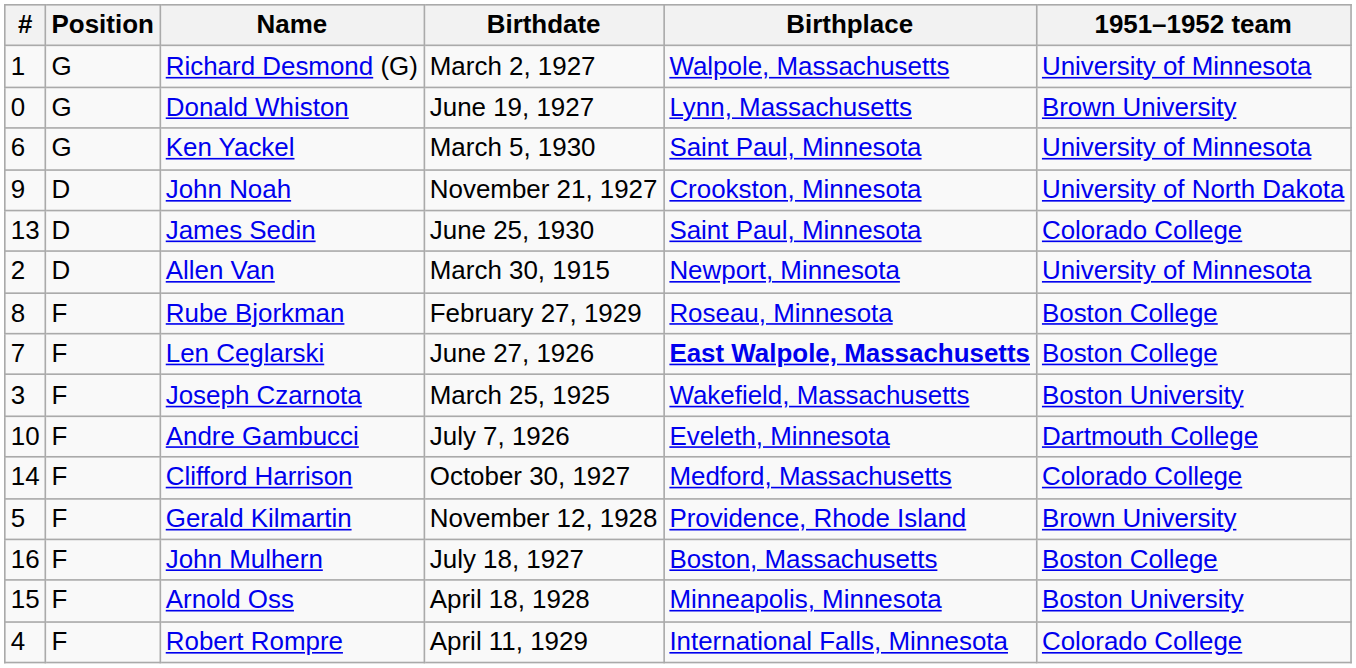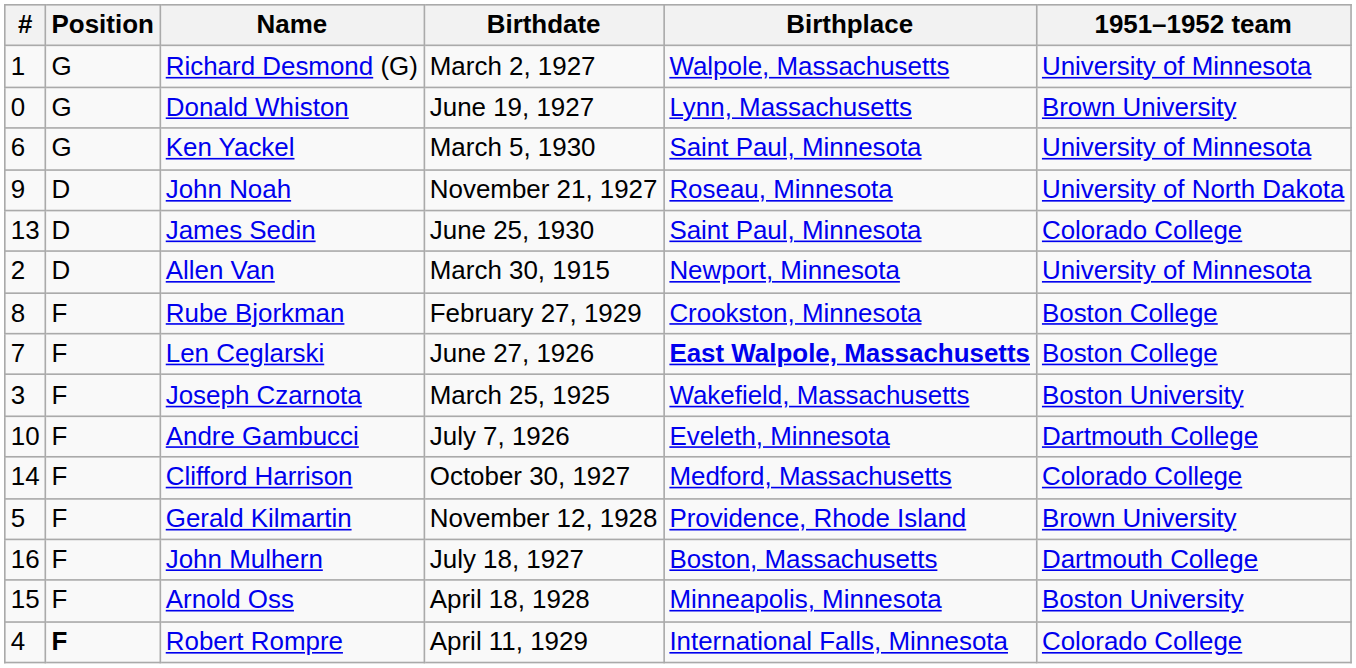 <table class="wikitable sortable">
 <tr>
 <th>#</th>
 <th>Position</th>
 <th>Name</th>
 <th>Birthdate</th>
 <th>Birthplace</th>
 <th>1951–1952 team</th>
 </tr>
 <tr>
 <td>1</td>
 <td>G</td>
 <td><a href='#'>Richard Desmond</a> (G)</td>
 <td>March 2, 1927</td>
 <td><a href='#'>Walpole, Massachusetts</a></td>
 <td><a href='#'>University of Minnesota</a></td>
 </tr>
 <tr>
 <td>0</td>
 <td>G</td>
 <td><a href='#'>Donald Whiston</a></td>
 <td>June 19, 1927</td>
 <td><a href='#'>Lynn, Massachusetts</a></td>
 <td><a href='#'>Brown University</a></td>
 </tr>
 <tr>
 <td>6</td>
 <td>G</td>
 <td><a href='#'>Ken Yackel</a></td>
 <td>March 5, 1930</td>
 <td><a href='#'>Saint Paul, Minnesota</a></td>
 <td><a href='#'>University of Minnesota</a></td>
 </tr>
 <tr>
 <td>9</td>
 <td>D</td>
 <td><a href='#'>John Noah</a></td>
 <td>November 21, 1927</td>
-<td><a href='#'>Crookston, Minnesota</a></td>
+<td><a href='#'>Roseau, Minnesota</a></td>
 <td><a href='#'>University of North Dakota</a></td>
 </tr>
 <tr>
 <td>13</td>
 <td>D</td>
 <td><a href='#'>James Sedin</a></td>
 <td>June 25, 1930</td>
 <td><a href='#'>Saint Paul, Minnesota</a></td>
 <td><a href='#'>Colorado College</a></td>
 </tr>
 <tr>
 <td>2</td>
 <td>D</td>
 <td><a href='#'>Allen Van</a></td>
 <td>March 30, 1915</td>
 <td><a href='#'>Newport, Minnesota</a></td>
 <td><a href='#'>University of Minnesota</a></td>
 </tr>
 <tr>
 <td>8</td>
 <td>F</td>
 <td><a href='#'>Rube Bjorkman</a></td>
 <td>February 27, 1929</td>
-<td><a href='#'>Roseau, Minnesota</a></td>
+<td><a href='#'>Crookston, Minnesota</a></td>
 <td><a href='#'>Boston College</a></td>
 </tr>
 <tr>
 <td>7</td>
 <td>F</td>
 <td><a href='#'>Len Ceglarski</a></td>
 <td>June 27, 1926</td>
 <td><strong><a href='#'>East Walpole, Massachusetts</a></strong></td>
 <td><a href='#'>Boston College</a></td>
 </tr>
 <tr>
 <td>3</td>
 <td>F</td>
 <td><a href='#'>Joseph Czarnota</a></td>
 <td>March 25, 1925</td>
 <td><a href='#'>Wakefield, Massachusetts</a></td>
 <td><a href='#'>Boston University</a></td>
 </tr>
 <tr>
 <td>10</td>
 <td>F</td>
 <td><a href='#'>Andre Gambucci</a></td>
 <td>July 7, 1926</td>
 <td><a href='#'>Eveleth, Minnesota</a></td>
 <td><a href='#'>Dartmouth College</a></td>
 </tr>
 <tr>
 <td>14</td>
 <td>F</td>
 <td><a href='#'>Clifford Harrison</a></td>
 <td>October 30, 1927</td>
 <td><a href='#'>Medford, Massachusetts</a></td>
 <td><a href='#'>Colorado College</a></td>
 </tr>
 <tr>
 <td>5</td>
 <td>F</td>
 <td><a href='#'>Gerald Kilmartin</a></td>
 <td>November 12, 1928</td>
 <td><a href='#'>Providence, Rhode Island</a></td>
 <td><a href='#'>Brown University</a></td>
 </tr>
 <tr>
 <td>16</td>
 <td>F</td>
 <td><a href='#'>John Mulhern</a></td>
 <td>July 18, 1927</td>
 <td><a href='#'>Boston, Massachusetts</a></td>
-<td><a href='#'>Boston College</a></td>
+<td><a href='#'>Dartmouth College</a></td>
 </tr>
 <tr>
 <td>15</td>
 <td>F</td>
 <td><a href='#'>Arnold Oss</a></td>
 <td>April 18, 1928</td>
 <td><a href='#'>Minneapolis, Minnesota</a></td>
 <td><a href='#'>Boston University</a></td>
 </tr>
 <tr>
 <td>4</td>
-<td>F</td>
+<td><strong>F</strong></td>
 <td><a href='#'>Robert Rompre</a></td>
 <td>April 11, 1929</td>
 <td><a href='#'>International Falls, Minnesota</a></td>
 <td><a href='#'>Colorado College</a></td>
 </tr>
 </table>
